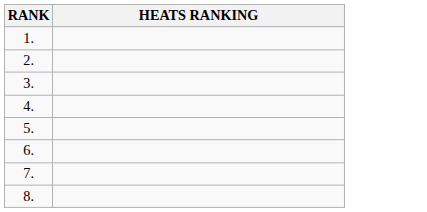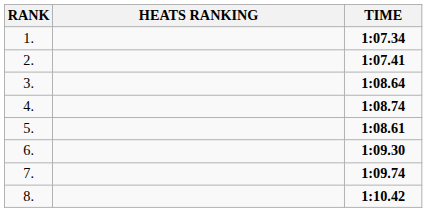 <table class="wikitable">
 <tr>
 <th>RANK</th>
 <th style="width: 20em">HEATS RANKING</th>
+<th style="width: 5em">TIME</th>
 </tr>
 <tr>
 <td align="center">1.</td>
 <td></td>
+<td align="center"><strong>1:07.34</strong></td>
 </tr>
 <tr>
 <td align="center">2.</td>
 <td></td>
+<td align="center"><strong>1:07.41</strong></td>
 </tr>
 <tr>
 <td align="center">3.</td>
 <td></td>
+<td align="center"><strong>1:08.64</strong></td>
 </tr>
 <tr>
 <td align="center">4.</td>
 <td></td>
+<td align="center"><strong>1:08.74</strong></td>
 </tr>
 <tr>
 <td align="center">5.</td>
 <td></td>
+<td align="center"><strong>1:08.61</strong></td>
 </tr>
 <tr>
 <td align="center">6.</td>
 <td></td>
+<td align="center"><strong>1:09.30</strong></td>
 </tr>
 <tr>
 <td align="center">7.</td>
 <td></td>
+<td align="center"><strong>1:09.74</strong></td>
 </tr>
 <tr>
 <td align="center">8.</td>
 <td></td>
+<td align="center"><strong>1:10.42</strong></td>
 </tr>
 </table>
